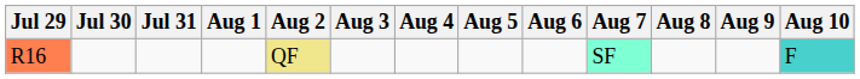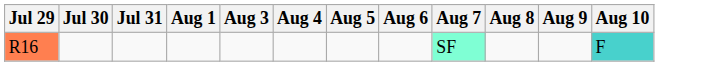 <table class="wikitable olympic-schedule Boxing">
 <tr>
 <th>Jul 29</th>
 <th>Jul 30</th>
 <th>Jul 31</th>
 <th>Aug 1</th>
-<th>Aug 2</th>
 <th>Aug 3</th>
 <th>Aug 4</th>
 <th>Aug 5</th>
 <th>Aug 6</th>
 <th>Aug 7</th>
 <th>Aug 8</th>
 <th>Aug 9</th>
 <th>Aug 10</th>
 </tr>
 <tr>
 <td bgcolor="#FF7F50" class="roundof16">R16</td>
 <td></td>
 <td></td>
 <td></td>
-<td bgcolor="#F0E68C" class="quarterfinals">QF</td>
 <td></td>
 <td></td>
 <td></td>
 <td></td>
 <td bgcolor="#7FFFD4" class="semifinals">SF</td>
 <td></td>
 <td></td>
 <td bgcolor="#48D1CC" class="final">F</td>
 </tr>
 </table>
